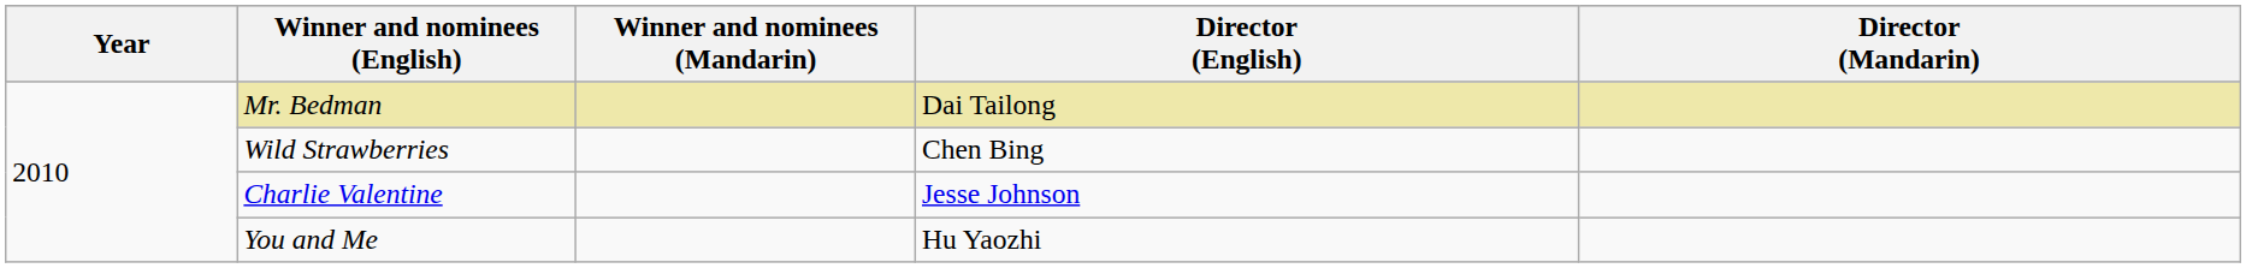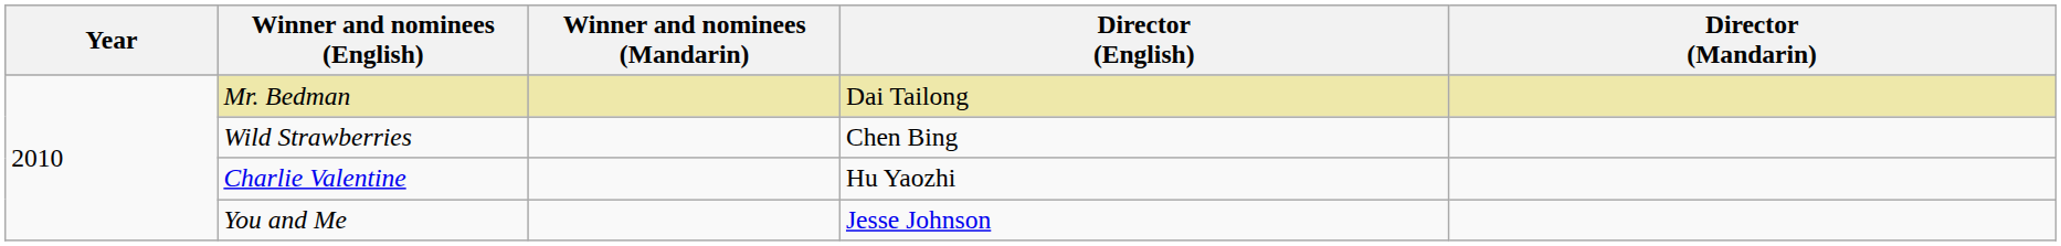 <table class="wikitable" style="width:100%;">
 <tr style="background:#bebebe">
 <th width="100"><strong>Year</strong></th>
 <th width="150"><strong>Winner and nominees<br>(English)</strong></th>
 <th width="150"><strong>Winner and nominees<br>(Mandarin)</strong></th>
 <th width="300"><strong>Director<br>(English)</strong></th>
 <th width="300"><strong>Director<br>(Mandarin)</strong></th>
 </tr>
 <tr>
 <td rowspan="4">2010</td>
 <td style="background:#EEE8AA;"><em>Mr. Bedman</em></td>
 <td style="background:#EEE8AA;"></td>
 <td style="background:#EEE8AA;">Dai Tailong</td>
 <td style="background:#EEE8AA;"></td>
 </tr>
 <tr>
 <td><em>Wild Strawberries</em></td>
 <td></td>
 <td>Chen Bing</td>
 <td></td>
 </tr>
 <tr>
 <td><em><a href='#'>Charlie Valentine</a></em></td>
 <td></td>
-<td><a href='#'>Jesse Johnson</a></td>
+<td>Hu Yaozhi</td>
 <td></td>
 </tr>
 <tr>
 <td><em>You and Me</em></td>
 <td></td>
-<td>Hu Yaozhi</td>
+<td><a href='#'>Jesse Johnson</a></td>
 <td></td>
 </tr>
 </table>
